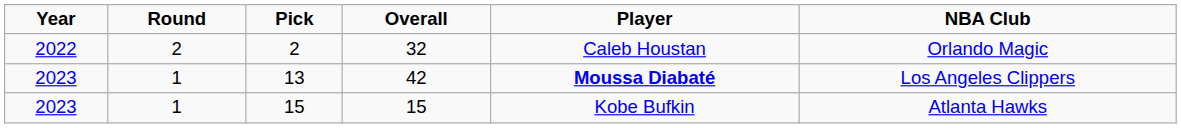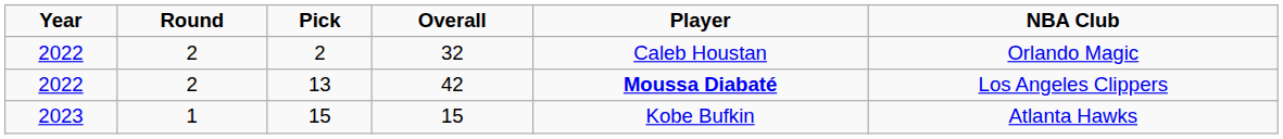 <table class="wikitable" width="80%">
 <tr align="center"  style=>
 <td><strong>Year</strong></td>
 <td><strong>Round</strong></td>
 <td><strong>Pick</strong></td>
 <td><strong>Overall</strong></td>
 <td><strong>Player</strong></td>
 <td><strong>NBA Club</strong></td>
 </tr>
 <tr align="center" bgcolor="">
 <td><a href='#'>2022</a></td>
 <td>2</td>
 <td>2</td>
 <td>32</td>
 <td><a href='#'>Caleb Houstan</a></td>
 <td><a href='#'>Orlando Magic</a></td>
 </tr>
 <tr align="center" bgcolor="">
-<td><a href='#'>2023</a></td>
-<td>1</td>
+<td><a href='#'>2022</a></td>
+<td>2</td>
 <td>13</td>
 <td>42</td>
 <td><strong><a href='#'>Moussa Diabaté</a></strong></td>
 <td><a href='#'>Los Angeles Clippers</a></td>
 </tr>
 <tr align="center" bgcolor="">
 <td><a href='#'>2023</a></td>
 <td>1</td>
 <td>15</td>
 <td>15</td>
 <td><a href='#'>Kobe Bufkin</a></td>
 <td><a href='#'>Atlanta Hawks</a></td>
 </tr>
 </table>
